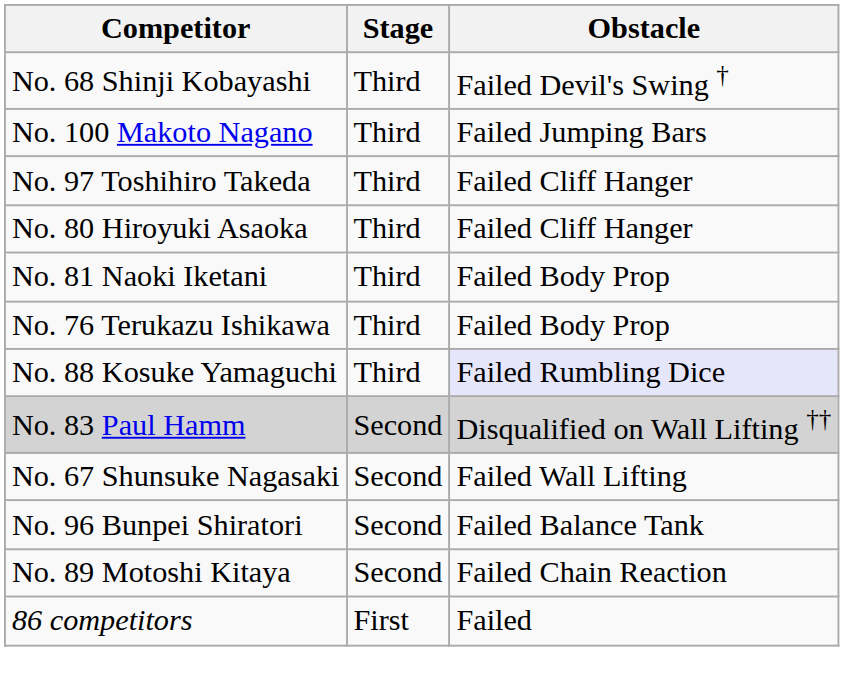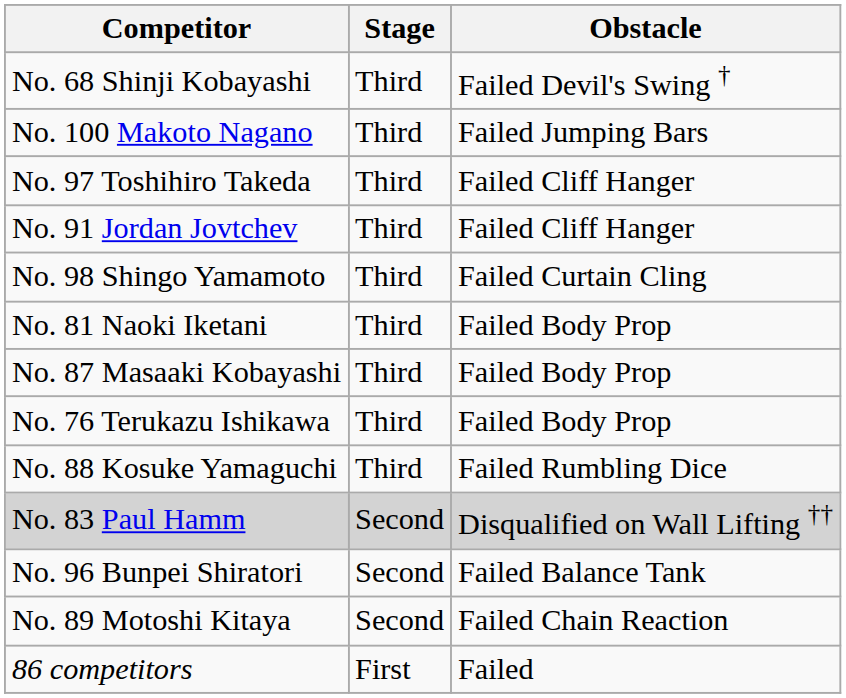 <table class="wikitable">
 <tr>
 <th>Competitor</th>
 <th>Stage</th>
 <th>Obstacle</th>
 </tr>
 <tr>
 <td>No. 68 Shinji Kobayashi</td>
 <td>Third</td>
 <td>Failed Devil's Swing <sup>†</sup></td>
 </tr>
 <tr>
 <td>No. 100 <a href='#'>Makoto Nagano</a></td>
 <td>Third</td>
 <td>Failed Jumping Bars</td>
 </tr>
 <tr>
 <td>No. 97 Toshihiro Takeda</td>
 <td>Third</td>
 <td>Failed Cliff Hanger</td>
 </tr>
 <tr>
-<td>No. 80 Hiroyuki Asaoka</td>
+<td>No. 91 <a href='#'>Jordan Jovtchev</a></td>
 <td>Third</td>
 <td>Failed Cliff Hanger</td>
 </tr>
 <tr>
+<td>No. 98 Shingo Yamamoto</td>
+<td>Third</td>
+<td>Failed Curtain Cling</td>
+</tr>
+<tr>
 <td>No. 81 Naoki Iketani</td>
+<td>Third</td>
+<td>Failed Body Prop</td>
+</tr>
+<tr>
+<td>No. 87 Masaaki Kobayashi</td>
 <td>Third</td>
 <td>Failed Body Prop</td>
 </tr>
 <tr>
 <td>No. 76 Terukazu Ishikawa</td>
 <td>Third</td>
 <td>Failed Body Prop</td>
 </tr>
 <tr>
 <td>No. 88 Kosuke Yamaguchi</td>
 <td>Third</td>
-<td style="background: lavender;">Failed Rumbling Dice</td>
+<td>Failed Rumbling Dice</td>
 </tr>
 <tr bgcolor="lightgray">
 <td>No. 83 <a href='#'>Paul Hamm</a></td>
 <td>Second</td>
 <td>Disqualified on Wall Lifting <sup>††</sup></td>
-</tr>
-<tr>
-<td>No. 67 Shunsuke Nagasaki</td>
-<td>Second</td>
-<td>Failed Wall Lifting</td>
 </tr>
 <tr>
 <td>No. 96 Bunpei Shiratori</td>
 <td>Second</td>
 <td>Failed Balance Tank</td>
 </tr>
 <tr>
 <td>No. 89 Motoshi Kitaya</td>
 <td>Second</td>
 <td>Failed Chain Reaction</td>
 </tr>
 <tr>
 <td><em>86 competitors</em></td>
 <td>First</td>
 <td>Failed</td>
 </tr>
 </table>
